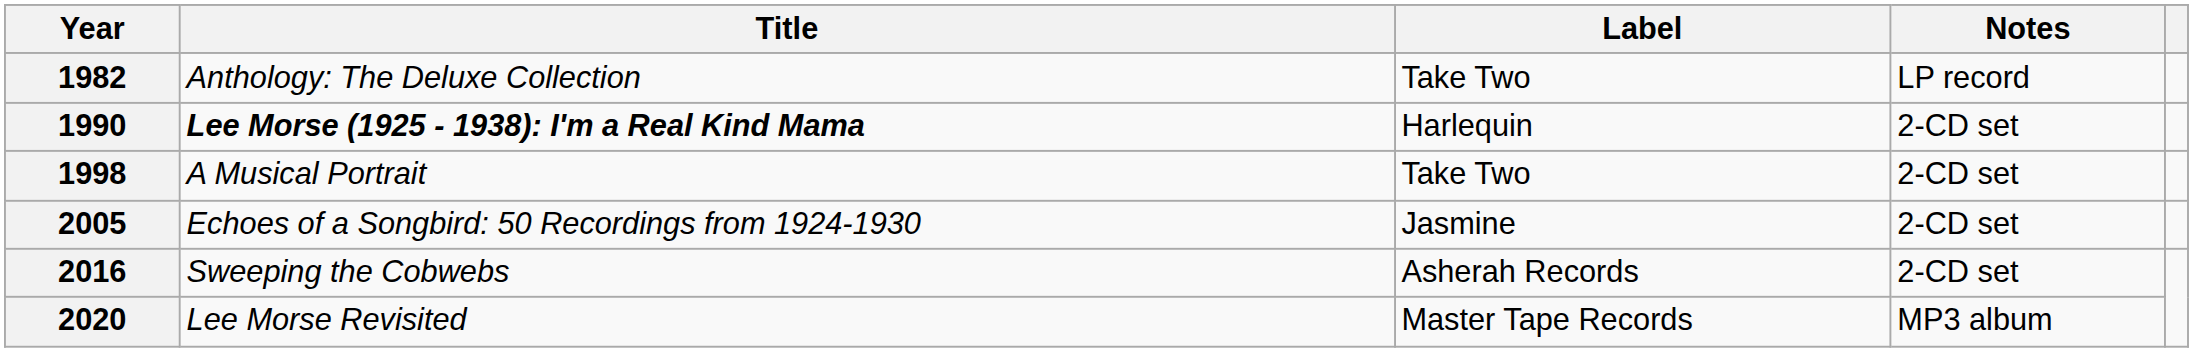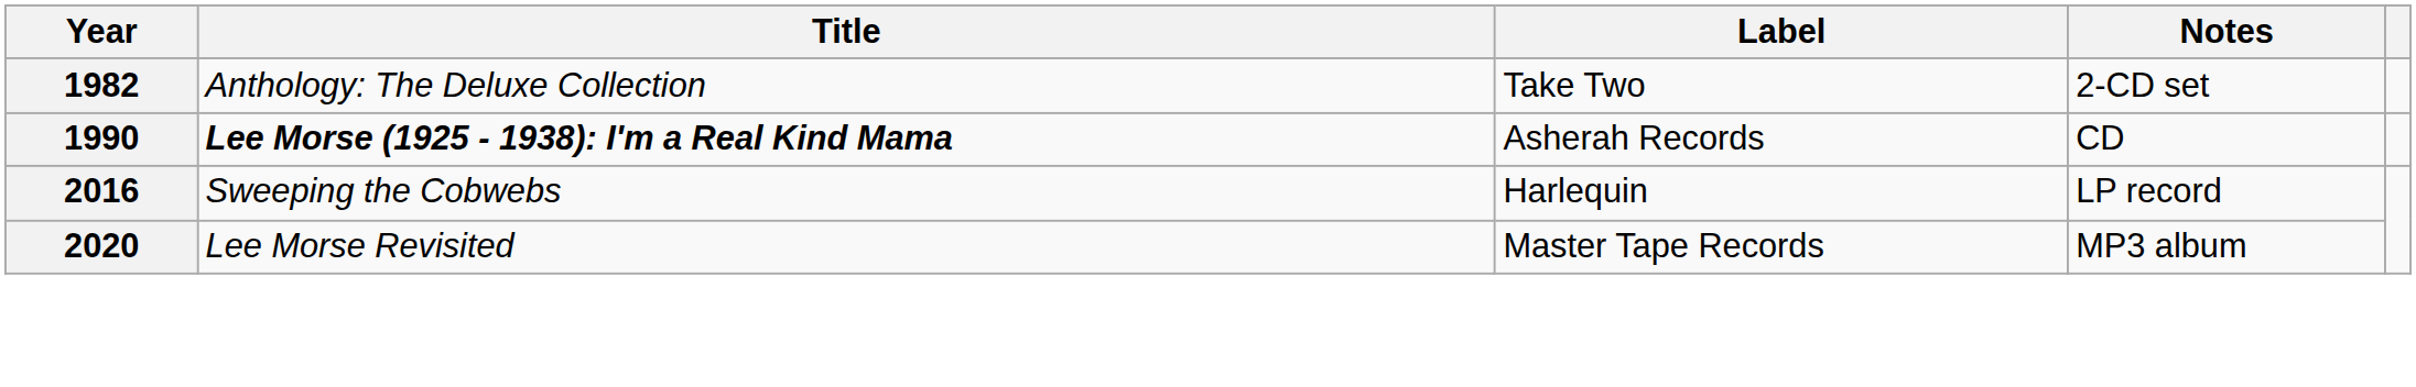 <table class="wikitable plainrowheaders sortable" style="margin-right: 0; width:90%">
 <tr>
 <th scope="col" width="8%">Year</th>
 <th scope="col">Title</th>
 <th scope="col">Label</th>
 <th scope="col" class="unsortable">Notes</th>
 <th scope="col" class="unsortable" width="1%"></th>
 </tr>
 <tr>
 <th scope="row">1982</th>
 <td><em>Anthology: The Deluxe Collection</em></td>
 <td>Take Two</td>
-<td>LP record</td>
+<td>2-CD set</td>
 <td style="text-align:center;"></td>
 </tr>
 <tr>
 <th scope="row">1990</th>
 <td><strong><em>Lee Morse (1925 - 1938): I'm a Real Kind Mama</em></strong></td>
-<td>Harlequin</td>
-<td>2-CD set</td>
-<td style="text-align:center;"></td>
-</tr>
-<tr>
-<th scope="row">1998</th>
-<td><em>A Musical Portrait</em></td>
-<td>Take Two</td>
-<td>2-CD set</td>
-<td style="text-align:center;"></td>
-</tr>
-<tr>
-<th scope="row">2005</th>
-<td><em>Echoes of a Songbird: 50 Recordings from 1924-1930</em></td>
-<td>Jasmine</td>
-<td>2-CD set</td>
+<td>Asherah Records</td>
+<td>CD</td>
 <td style="text-align:center;"></td>
 </tr>
 <tr>
 <th scope="row">2016</th>
 <td><em>Sweeping the Cobwebs</em></td>
-<td>Asherah Records</td>
-<td>2-CD set</td>
+<td>Harlequin</td>
+<td>LP record</td>
 </tr>
 <tr>
 <th scope="row">2020</th>
 <td><em>Lee Morse Revisited</em></td>
 <td>Master Tape Records</td>
 <td>MP3 album</td>
 </tr>
 </table>
